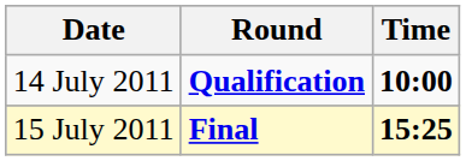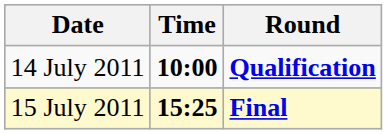 <table class="wikitable">
 <tr>
 <th>Date</th>
+<th>Time</th>
 <th>Round</th>
-<th>Time</th>
 </tr>
 <tr>
 <td>14 July 2011</td>
+<td><strong>10:00</strong></td>
 <td><strong><a href='#'>Qualification</a></strong></td>
-<td><strong>10:00</strong></td>
 </tr>
 <tr style=background:lemonchiffon>
 <td>15 July 2011</td>
+<td><strong>15:25</strong></td>
 <td><strong><a href='#'>Final</a></strong></td>
-<td><strong>15:25</strong></td>
 </tr>
 </table>
